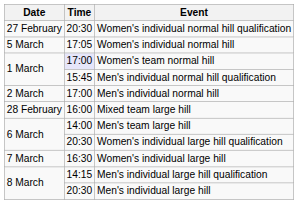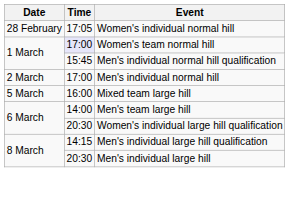 <table class="wikitable">
 <tr>
 <th>Date</th>
 <th>Time</th>
 <th>Event</th>
 </tr>
 <tr>
-<td>27 February</td>
-<td>20:30</td>
-<td>Women's individual normal hill qualification</td>
-</tr>
-<tr>
-<td>5 March</td>
+<td>28 February</td>
 <td>17:05</td>
 <td>Women's individual normal hill</td>
 </tr>
 <tr>
 <td rowspan=2>1 March</td>
 <td style="background: lavender;">17:00</td>
 <td>Women's team normal hill</td>
 </tr>
 <tr>
 <td>15:45</td>
 <td>Men's individual normal hill qualification</td>
 </tr>
 <tr>
 <td>2 March</td>
 <td>17:00</td>
 <td>Men's individual normal hill</td>
 </tr>
 <tr>
-<td>28 February</td>
+<td>5 March</td>
 <td>16:00</td>
 <td>Mixed team large hill</td>
 </tr>
 <tr>
 <td rowspan=2>6 March</td>
 <td>14:00</td>
 <td>Men's team large hill</td>
 </tr>
 <tr>
 <td>20:30</td>
 <td>Women's individual large hill qualification</td>
 </tr>
 <tr>
-<td>7 March</td>
-<td>16:30</td>
-<td>Women's individual large hill</td>
-</tr>
-<tr>
 <td rowspan=2>8 March</td>
 <td>14:15</td>
 <td>Men's individual large hill qualification</td>
 </tr>
 <tr>
 <td>20:30</td>
 <td>Men's individual large hill</td>
 </tr>
 </table>
